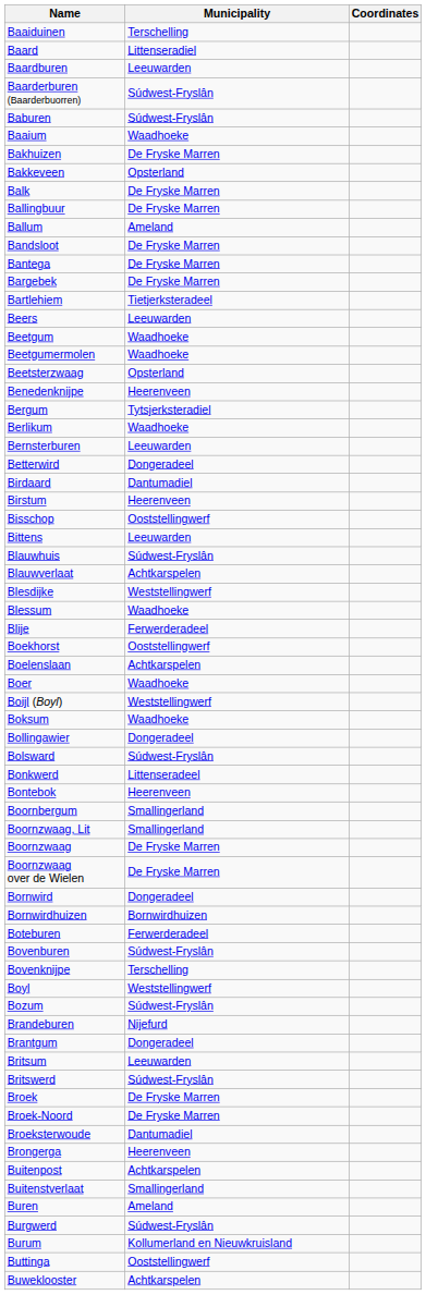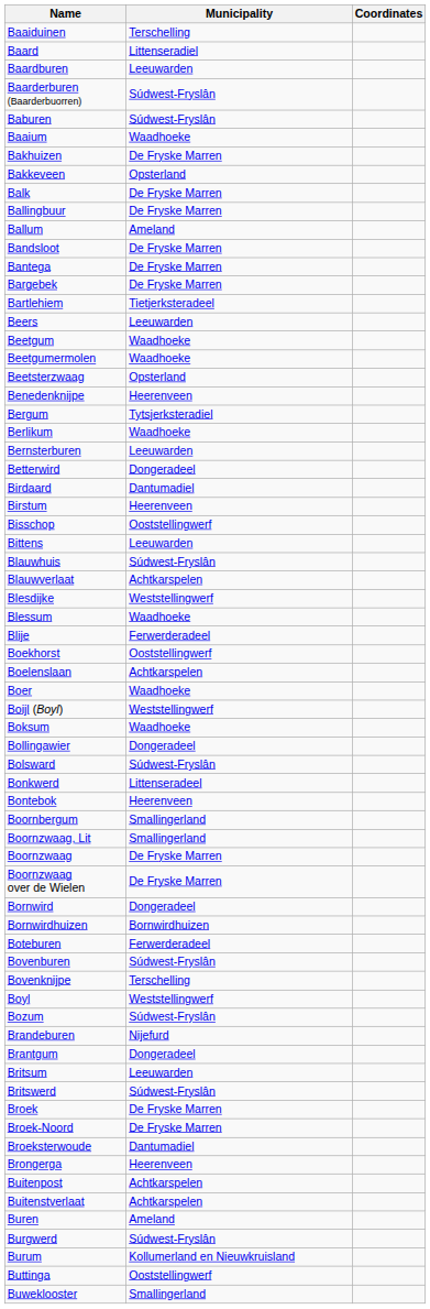 <table class="wikitable sortable">
 <tr>
 <th style="width:10em">Name</th>
 <th style="width:19em">Municipality</th>
 <th style="width:4em" style="text-align:center">Coordinates</th>
 </tr>
 <tr>
 <td><a href='#'>Baaiduinen</a></td>
 <td><a href='#'>Terschelling</a></td>
 <td></td>
 </tr>
 <tr>
 <td><a href='#'>Baard</a></td>
 <td><a href='#'>Littenseradiel</a></td>
 <td></td>
 </tr>
 <tr>
 <td><a href='#'>Baardburen</a></td>
 <td><a href='#'>Leeuwarden</a></td>
 <td></td>
 </tr>
 <tr>
 <td><a href='#'>Baarderburen</a><br><small>(Baarderbuorren)</small></td>
 <td><a href='#'>Súdwest-Fryslân</a></td>
 <td></td>
 </tr>
 <tr>
 <td><a href='#'>Baburen</a></td>
 <td><a href='#'>Súdwest-Fryslân</a></td>
 <td></td>
 </tr>
 <tr>
 <td><a href='#'>Baaium</a></td>
 <td><a href='#'>Waadhoeke</a></td>
 <td></td>
 </tr>
 <tr>
 <td><a href='#'>Bakhuizen</a></td>
 <td><a href='#'>De Fryske Marren</a></td>
 <td></td>
 </tr>
 <tr>
 <td><a href='#'>Bakkeveen</a></td>
 <td><a href='#'>Opsterland</a></td>
 <td></td>
 </tr>
 <tr>
 <td><a href='#'>Balk</a></td>
 <td><a href='#'>De Fryske Marren</a></td>
 <td></td>
 </tr>
 <tr>
 <td><a href='#'>Ballingbuur</a></td>
 <td><a href='#'>De Fryske Marren</a></td>
 <td></td>
 </tr>
 <tr>
 <td><a href='#'>Ballum</a></td>
 <td><a href='#'>Ameland</a></td>
 <td></td>
 </tr>
 <tr>
 <td><a href='#'>Bandsloot</a></td>
 <td><a href='#'>De Fryske Marren</a></td>
 <td></td>
 </tr>
 <tr>
 <td><a href='#'>Bantega</a></td>
 <td><a href='#'>De Fryske Marren</a></td>
 <td></td>
 </tr>
 <tr>
 <td><a href='#'>Bargebek</a></td>
 <td><a href='#'>De Fryske Marren</a></td>
 <td></td>
 </tr>
 <tr>
 <td><a href='#'>Bartlehiem</a></td>
 <td><a href='#'>Tietjerksteradeel</a></td>
 <td></td>
 </tr>
 <tr>
 <td><a href='#'>Beers</a> </td>
 <td><a href='#'>Leeuwarden</a></td>
 <td></td>
 </tr>
 <tr>
 <td><a href='#'>Beetgum</a> </td>
 <td><a href='#'>Waadhoeke</a></td>
 <td></td>
 </tr>
 <tr>
 <td><a href='#'>Beetgumermolen</a> </td>
 <td><a href='#'>Waadhoeke</a></td>
 <td></td>
 </tr>
 <tr>
 <td><a href='#'>Beetsterzwaag</a></td>
 <td><a href='#'>Opsterland</a></td>
 <td></td>
 </tr>
 <tr>
 <td><a href='#'>Benedenknijpe</a></td>
 <td><a href='#'>Heerenveen</a></td>
 <td></td>
 </tr>
 <tr>
 <td><a href='#'>Bergum</a> </td>
 <td><a href='#'>Tytsjerksteradiel</a></td>
 <td></td>
 </tr>
 <tr>
 <td><a href='#'>Berlikum</a> </td>
 <td><a href='#'>Waadhoeke</a></td>
 <td></td>
 </tr>
 <tr>
 <td><a href='#'>Bernsterburen</a></td>
 <td><a href='#'>Leeuwarden</a></td>
 <td></td>
 </tr>
 <tr>
 <td><a href='#'>Betterwird</a></td>
 <td><a href='#'>Dongeradeel</a></td>
 <td></td>
 </tr>
 <tr>
 <td><a href='#'>Birdaard</a> </td>
 <td><a href='#'>Dantumadiel</a></td>
 <td></td>
 </tr>
 <tr>
 <td><a href='#'>Birstum</a></td>
 <td><a href='#'>Heerenveen</a></td>
 <td></td>
 </tr>
 <tr>
 <td><a href='#'>Bisschop</a></td>
 <td><a href='#'>Ooststellingwerf</a></td>
 <td></td>
 </tr>
 <tr>
 <td><a href='#'>Bittens</a></td>
 <td><a href='#'>Leeuwarden</a></td>
 <td></td>
 </tr>
 <tr>
 <td><a href='#'>Blauwhuis</a></td>
 <td><a href='#'>Súdwest-Fryslân</a></td>
 <td></td>
 </tr>
 <tr>
 <td><a href='#'>Blauwverlaat</a></td>
 <td><a href='#'>Achtkarspelen</a></td>
 <td></td>
 </tr>
 <tr>
 <td><a href='#'>Blesdijke</a></td>
 <td><a href='#'>Weststellingwerf</a></td>
 <td></td>
 </tr>
 <tr>
 <td><a href='#'>Blessum</a> </td>
 <td><a href='#'>Waadhoeke</a></td>
 <td></td>
 </tr>
 <tr>
 <td><a href='#'>Blije</a> </td>
 <td><a href='#'>Ferwerderadeel</a></td>
 <td></td>
 </tr>
 <tr>
 <td><a href='#'>Boekhorst</a></td>
 <td><a href='#'>Ooststellingwerf</a></td>
 <td></td>
 </tr>
 <tr>
 <td><a href='#'>Boelenslaan</a></td>
 <td><a href='#'>Achtkarspelen</a></td>
 <td></td>
 </tr>
 <tr>
 <td><a href='#'>Boer</a></td>
 <td><a href='#'>Waadhoeke</a></td>
 <td></td>
 </tr>
 <tr>
 <td><a href='#'>Boijl</a> (<em>Boyl</em>)</td>
 <td><a href='#'>Weststellingwerf</a></td>
 <td></td>
 </tr>
 <tr>
 <td><a href='#'>Boksum</a> </td>
 <td><a href='#'>Waadhoeke</a></td>
 <td></td>
 </tr>
 <tr>
 <td><a href='#'>Bollingawier</a></td>
 <td><a href='#'>Dongeradeel</a></td>
 <td></td>
 </tr>
 <tr>
 <td><a href='#'>Bolsward</a></td>
 <td><a href='#'>Súdwest-Fryslân</a></td>
 <td></td>
 </tr>
 <tr>
 <td><a href='#'>Bonkwerd</a></td>
 <td><a href='#'>Littenseradeel</a></td>
 <td></td>
 </tr>
 <tr>
 <td><a href='#'>Bontebok</a></td>
 <td><a href='#'>Heerenveen</a></td>
 <td></td>
 </tr>
 <tr>
 <td><a href='#'>Boornbergum</a></td>
 <td><a href='#'>Smallingerland</a></td>
 <td></td>
 </tr>
 <tr>
 <td><a href='#'>Boornzwaag, Lit</a></td>
 <td><a href='#'>Smallingerland</a></td>
 <td></td>
 </tr>
 <tr>
 <td><a href='#'>Boornzwaag</a></td>
 <td><a href='#'>De Fryske Marren</a></td>
 <td></td>
 </tr>
 <tr>
 <td><a href='#'>Boornzwaag</a><br>over de Wielen</td>
 <td><a href='#'>De Fryske Marren</a></td>
 <td></td>
 </tr>
 <tr>
 <td><a href='#'>Bornwird</a></td>
 <td><a href='#'>Dongeradeel</a></td>
 <td></td>
 </tr>
 <tr>
 <td><a href='#'>Bornwirdhuizen</a></td>
 <td><a href='#'>Bornwirdhuizen</a></td>
 <td></td>
 </tr>
 <tr>
 <td><a href='#'>Boteburen</a></td>
 <td><a href='#'>Ferwerderadeel</a></td>
 <td></td>
 </tr>
 <tr>
 <td><a href='#'>Bovenburen</a></td>
 <td><a href='#'>Súdwest-Fryslân</a></td>
 <td></td>
 </tr>
 <tr>
 <td><a href='#'>Bovenknijpe</a></td>
 <td><a href='#'>Terschelling</a></td>
 <td></td>
 </tr>
 <tr>
 <td><a href='#'>Boyl</a></td>
 <td><a href='#'>Weststellingwerf</a></td>
 <td></td>
 </tr>
 <tr>
 <td><a href='#'>Bozum</a> </td>
 <td><a href='#'>Súdwest-Fryslân</a></td>
 <td></td>
 </tr>
 <tr>
 <td><a href='#'>Brandeburen</a></td>
 <td><a href='#'>Nijefurd</a></td>
 <td></td>
 </tr>
 <tr>
 <td><a href='#'>Brantgum</a></td>
 <td><a href='#'>Dongeradeel</a></td>
 <td></td>
 </tr>
 <tr>
 <td><a href='#'>Britsum</a></td>
 <td><a href='#'>Leeuwarden</a></td>
 <td></td>
 </tr>
 <tr>
 <td><a href='#'>Britswerd</a> </td>
 <td><a href='#'>Súdwest-Fryslân</a></td>
 <td></td>
 </tr>
 <tr>
 <td><a href='#'>Broek</a> </td>
 <td><a href='#'>De Fryske Marren</a></td>
 <td></td>
 </tr>
 <tr>
 <td><a href='#'>Broek-Noord</a></td>
 <td><a href='#'>De Fryske Marren</a></td>
 <td></td>
 </tr>
 <tr>
 <td><a href='#'>Broeksterwoude</a></td>
 <td><a href='#'>Dantumadiel</a></td>
 <td></td>
 </tr>
 <tr>
 <td><a href='#'>Brongerga</a></td>
 <td><a href='#'>Heerenveen</a></td>
 <td></td>
 </tr>
 <tr>
 <td><a href='#'>Buitenpost</a></td>
 <td><a href='#'>Achtkarspelen</a></td>
 <td></td>
 </tr>
 <tr>
 <td><a href='#'>Buitenstverlaat</a></td>
-<td><a href='#'>Smallingerland</a></td>
+<td><a href='#'>Achtkarspelen</a></td>
 <td></td>
 </tr>
 <tr>
 <td><a href='#'>Buren</a></td>
 <td><a href='#'>Ameland</a></td>
 <td></td>
 </tr>
 <tr>
 <td><a href='#'>Burgwerd</a></td>
 <td><a href='#'>Súdwest-Fryslân</a></td>
 <td></td>
 </tr>
 <tr>
 <td><a href='#'>Burum</a></td>
 <td><a href='#'>Kollumerland en Nieuwkruisland</a></td>
 <td></td>
 </tr>
 <tr>
 <td><a href='#'>Buttinga</a></td>
 <td><a href='#'>Ooststellingwerf</a></td>
 <td></td>
 </tr>
 <tr>
 <td><a href='#'>Buweklooster</a></td>
-<td><a href='#'>Achtkarspelen</a></td>
+<td><a href='#'>Smallingerland</a></td>
 <td></td>
 </tr>
 </table>
